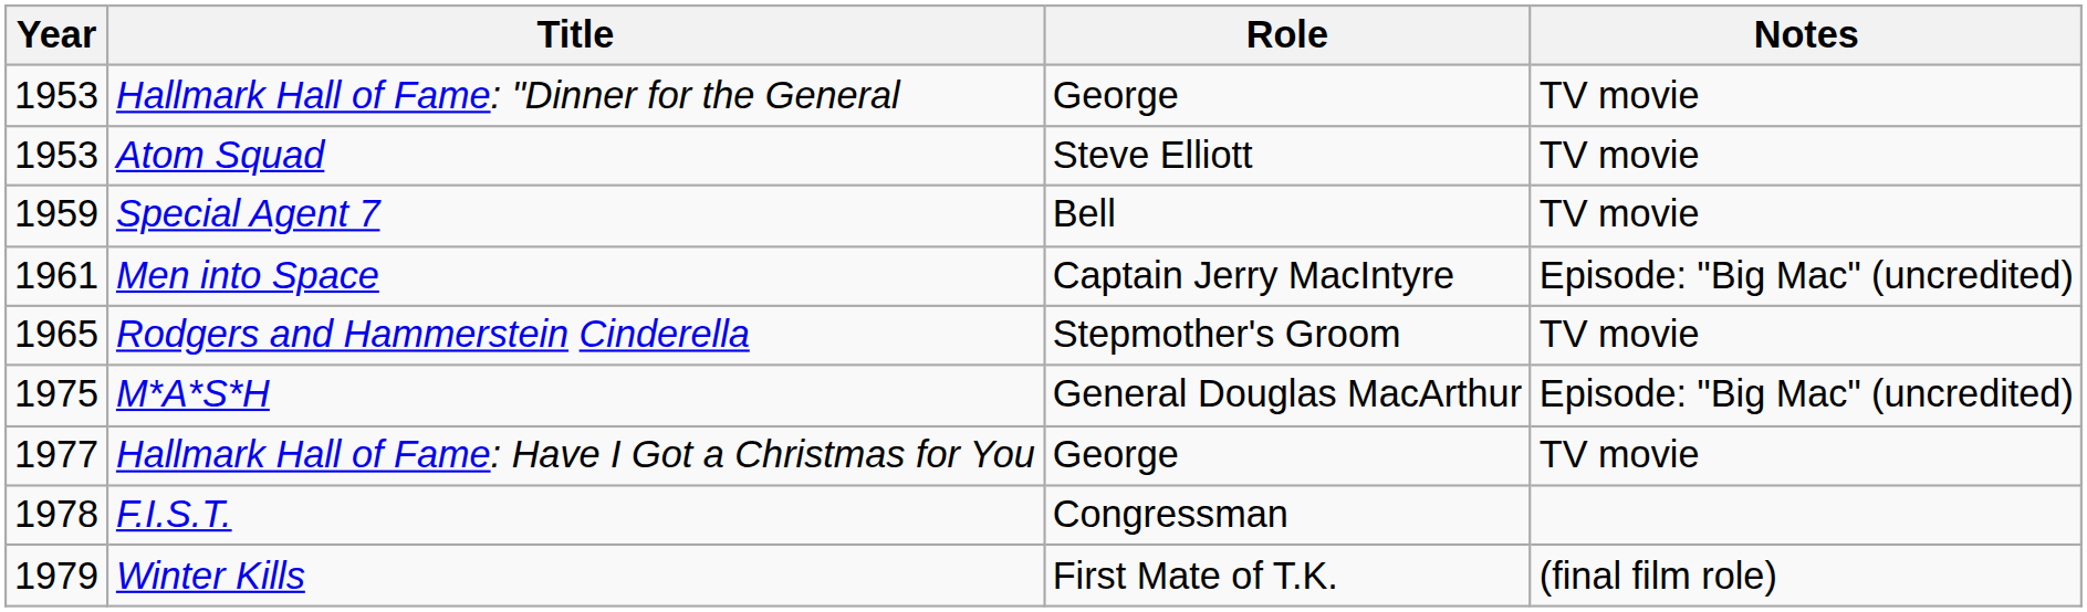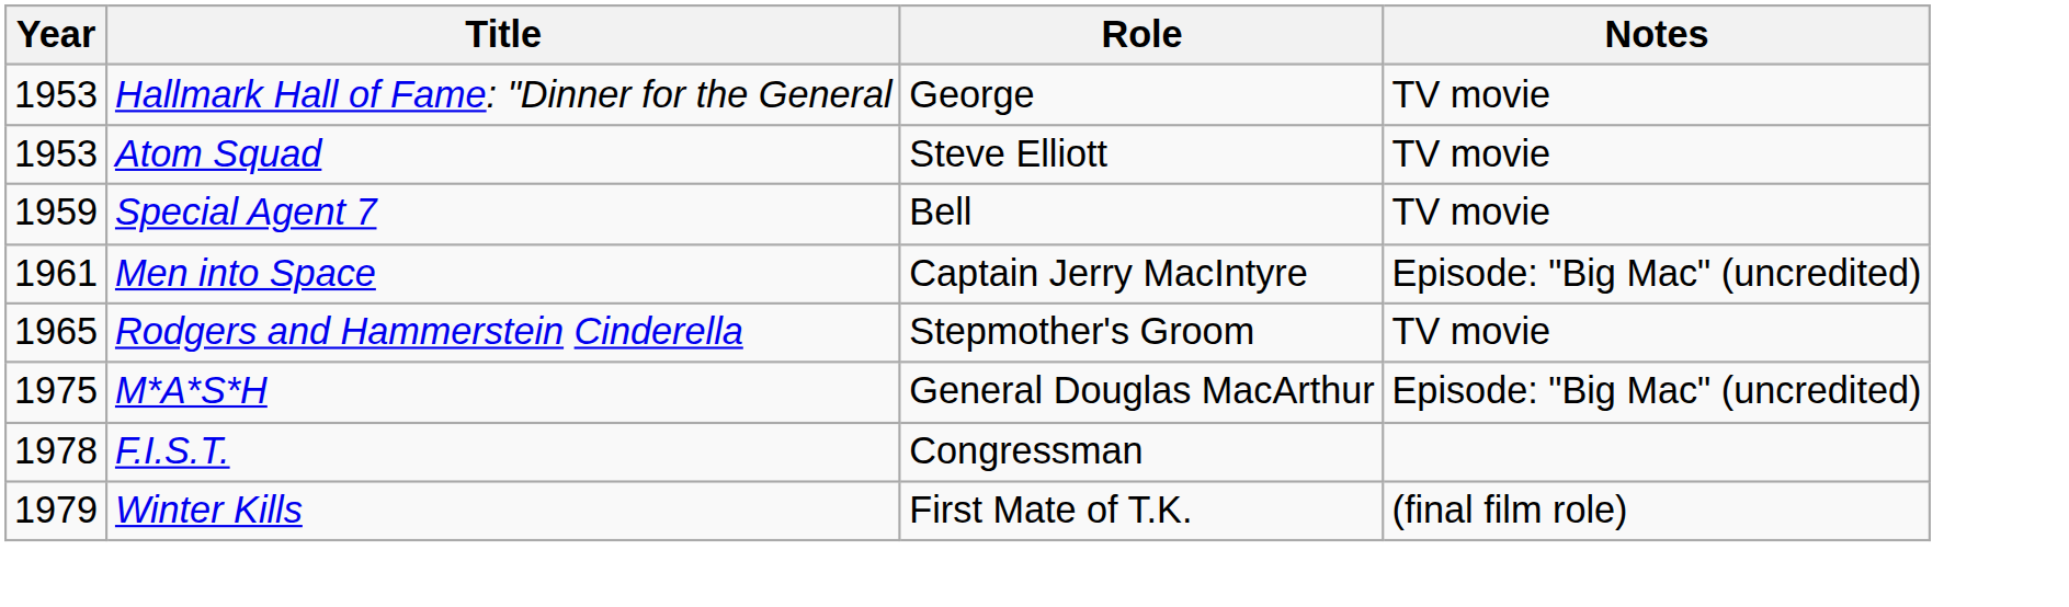 <table class="wikitable">
 <tr>
 <th>Year</th>
 <th>Title</th>
 <th>Role</th>
 <th>Notes</th>
 </tr>
 <tr>
 <td>1953</td>
 <td><em><a href='#'>Hallmark Hall of Fame</a>: "Dinner for the General</em></td>
 <td>George</td>
 <td>TV movie</td>
 </tr>
 <tr>
 <td>1953</td>
 <td><em><a href='#'>Atom Squad</a></em></td>
 <td>Steve Elliott</td>
 <td>TV movie</td>
 </tr>
 <tr>
 <td>1959</td>
 <td><em><a href='#'>Special Agent 7</a></em></td>
 <td>Bell</td>
 <td>TV movie</td>
 </tr>
 <tr>
 <td>1961</td>
 <td><em><a href='#'>Men into Space</a></em></td>
 <td>Captain Jerry MacIntyre</td>
 <td>Episode: "Big Mac" (uncredited)</td>
 </tr>
 <tr>
 <td>1965</td>
 <td><em><a href='#'>Rodgers and Hammerstein</a></em> <em><a href='#'>Cinderella</a></em></td>
 <td>Stepmother's Groom</td>
 <td>TV movie</td>
 </tr>
 <tr>
 <td>1975</td>
 <td><em><a href='#'>M*A*S*H</a></em></td>
 <td>General Douglas MacArthur</td>
 <td>Episode: "Big Mac" (uncredited)</td>
 </tr>
 <tr>
-<td>1977</td>
-<td><em><a href='#'>Hallmark Hall of Fame</a>: Have I Got a Christmas for You</em></td>
-<td>George</td>
-<td>TV movie</td>
-</tr>
-<tr>
 <td>1978</td>
 <td><em><a href='#'>F.I.S.T.</a></em></td>
 <td>Congressman</td>
 <td></td>
 </tr>
 <tr>
 <td>1979</td>
 <td><em><a href='#'>Winter Kills</a></em></td>
 <td>First Mate of T.K.</td>
 <td>(final film role)</td>
 </tr>
 </table>
